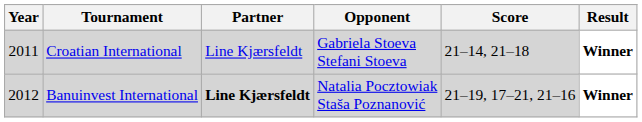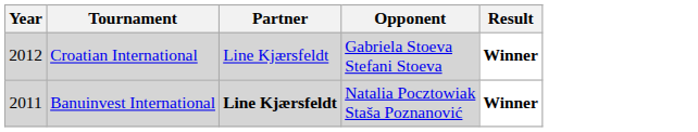 <table class="sortable wikitable" style="font-size: 90%;">
 <tr>
 <th>Year</th>
 <th>Tournament</th>
 <th>Partner</th>
 <th>Opponent</th>
-<th>Score</th>
 <th>Result</th>
 </tr>
 <tr style="background:#D5D5D5">
-<td align="center">2011</td>
+<td align="center">2012</td>
 <td align="left"><a href='#'>Croatian International</a></td>
 <td align="left"> <a href='#'>Line Kjærsfeldt</a></td>
 <td align="left"> <a href='#'>Gabriela Stoeva</a><br> <a href='#'>Stefani Stoeva</a></td>
-<td align="left">21–14, 21–18</td>
 <td style="text-align:left; background:white"> <strong>Winner</strong></td>
 </tr>
 <tr style="background:#D5D5D5">
-<td align="center">2012</td>
+<td align="center">2011</td>
 <td align="left"><a href='#'>Banuinvest International</a></td>
 <td align="left"><strong> Line Kjærsfeldt</strong></td>
 <td align="left"> <a href='#'>Natalia Pocztowiak</a><br> <a href='#'>Staša Poznanović</a></td>
-<td align="left">21–19, 17–21, 21–16</td>
 <td style="text-align:left; background:white"> <strong>Winner</strong></td>
 </tr>
 </table>
